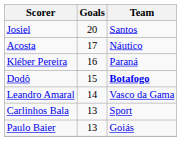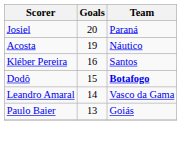 <table class="wikitable">
 <tr>
 <th>Scorer</th>
 <th>Goals</th>
 <th>Team</th>
 </tr>
 <tr>
 <td> <a href='#'>Josiel</a></td>
 <td align=center>20</td>
-<td><a href='#'>Santos</a></td>
+<td><a href='#'>Paraná</a></td>
 </tr>
 <tr>
 <td> <a href='#'>Acosta</a></td>
-<td align=center>17</td>
+<td align=center>19</td>
 <td><a href='#'>Náutico</a></td>
 </tr>
 <tr>
 <td> <a href='#'>Kléber Pereira</a></td>
 <td align=center>16</td>
-<td><a href='#'>Paraná</a></td>
+<td><a href='#'>Santos</a></td>
 </tr>
 <tr>
 <td> <a href='#'>Dodô</a></td>
 <td align=center>15</td>
 <td><strong><a href='#'>Botafogo</a></strong></td>
 </tr>
 <tr>
 <td> <a href='#'>Leandro Amaral</a></td>
 <td align=center>14</td>
 <td><a href='#'>Vasco da Gama</a></td>
 </tr>
 <tr>
-<td> <a href='#'>Carlinhos Bala</a></td>
-<td align=center>13</td>
-<td><a href='#'>Sport</a></td>
-</tr>
-<tr>
 <td> <a href='#'>Paulo Baier</a></td>
 <td align=center>13</td>
 <td><a href='#'>Goiás</a></td>
 </tr>
 <tr>
 </tr>
 </table>
